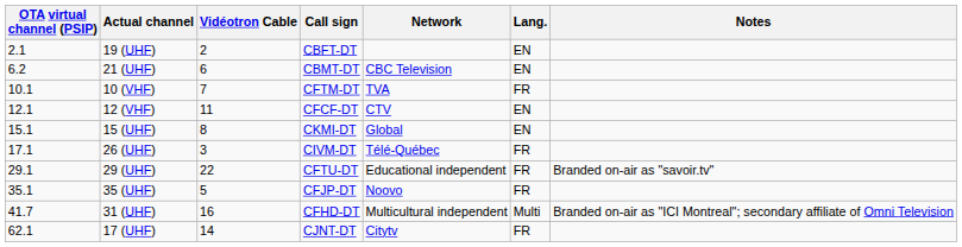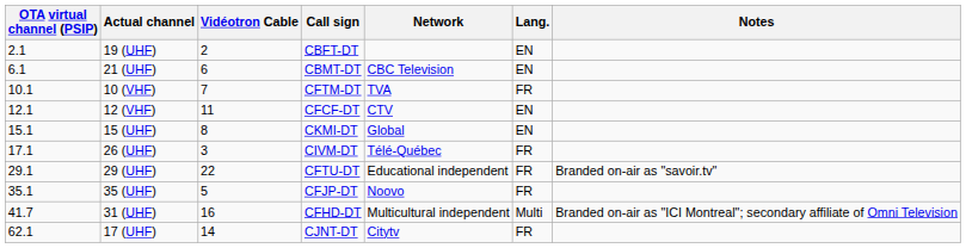 <table class="wikitable sortable">
 <tr>
 <th><a href='#'>OTA</a> <a href='#'>virtual<br> channel</a> (<a href='#'>PSIP</a>)</th>
 <th>Actual channel</th>
 <th><a href='#'>Vidéotron</a> Cable</th>
 <th>Call sign</th>
 <th>Network</th>
 <th>Lang.</th>
 <th>Notes</th>
 </tr>
 <tr>
 <td>2.1</td>
 <td>19 (<a href='#'>UHF</a>)</td>
 <td>2</td>
 <td><a href='#'>CBFT-DT</a></td>
 <td></td>
 <td>EN</td>
 <td></td>
 </tr>
 <tr>
-<td>6.2</td>
+<td>6.1</td>
 <td>21 (<a href='#'>UHF</a>)</td>
 <td>6</td>
 <td><a href='#'>CBMT-DT</a></td>
 <td><a href='#'>CBC Television</a></td>
 <td>EN</td>
 <td></td>
 </tr>
 <tr>
 <td>10.1</td>
 <td>10 (<a href='#'>VHF</a>)</td>
 <td>7</td>
 <td><a href='#'>CFTM-DT</a></td>
 <td><a href='#'>TVA</a></td>
 <td>FR</td>
 <td></td>
 </tr>
 <tr>
 <td>12.1</td>
 <td>12 (<a href='#'>VHF</a>)</td>
 <td>11</td>
 <td><a href='#'>CFCF-DT</a></td>
 <td><a href='#'>CTV</a></td>
 <td>EN</td>
 <td></td>
 </tr>
 <tr>
 <td>15.1</td>
 <td>15 (<a href='#'>UHF</a>)</td>
 <td>8</td>
 <td><a href='#'>CKMI-DT</a></td>
 <td><a href='#'>Global</a></td>
 <td>EN</td>
 <td></td>
 </tr>
 <tr>
 <td>17.1</td>
 <td>26 (<a href='#'>UHF</a>)</td>
 <td>3</td>
 <td><a href='#'>CIVM-DT</a></td>
 <td><a href='#'>Télé-Québec</a></td>
 <td>FR</td>
 <td></td>
 </tr>
 <tr>
 <td>29.1</td>
 <td>29 (<a href='#'>UHF</a>)</td>
 <td>22</td>
 <td><a href='#'>CFTU-DT</a></td>
 <td>Educational independent</td>
 <td>FR</td>
 <td>Branded on-air as "savoir.tv"</td>
 </tr>
 <tr>
 <td>35.1</td>
 <td>35 (<a href='#'>UHF</a>)</td>
 <td>5</td>
 <td><a href='#'>CFJP-DT</a></td>
 <td><a href='#'>Noovo</a></td>
 <td>FR</td>
 <td></td>
 </tr>
 <tr>
 <td>41.7</td>
 <td>31 (<a href='#'>UHF</a>)</td>
 <td>16</td>
 <td><a href='#'>CFHD-DT</a></td>
 <td>Multicultural independent</td>
 <td>Multi</td>
 <td>Branded on-air as "ICI Montreal"; secondary affiliate of <a href='#'>Omni Television</a></td>
 </tr>
 <tr>
 <td>62.1</td>
 <td>17 (<a href='#'>UHF</a>)</td>
 <td>14</td>
 <td><a href='#'>CJNT-DT</a></td>
 <td><a href='#'>Citytv</a></td>
 <td>FR</td>
 <td></td>
 </tr>
 </table>
